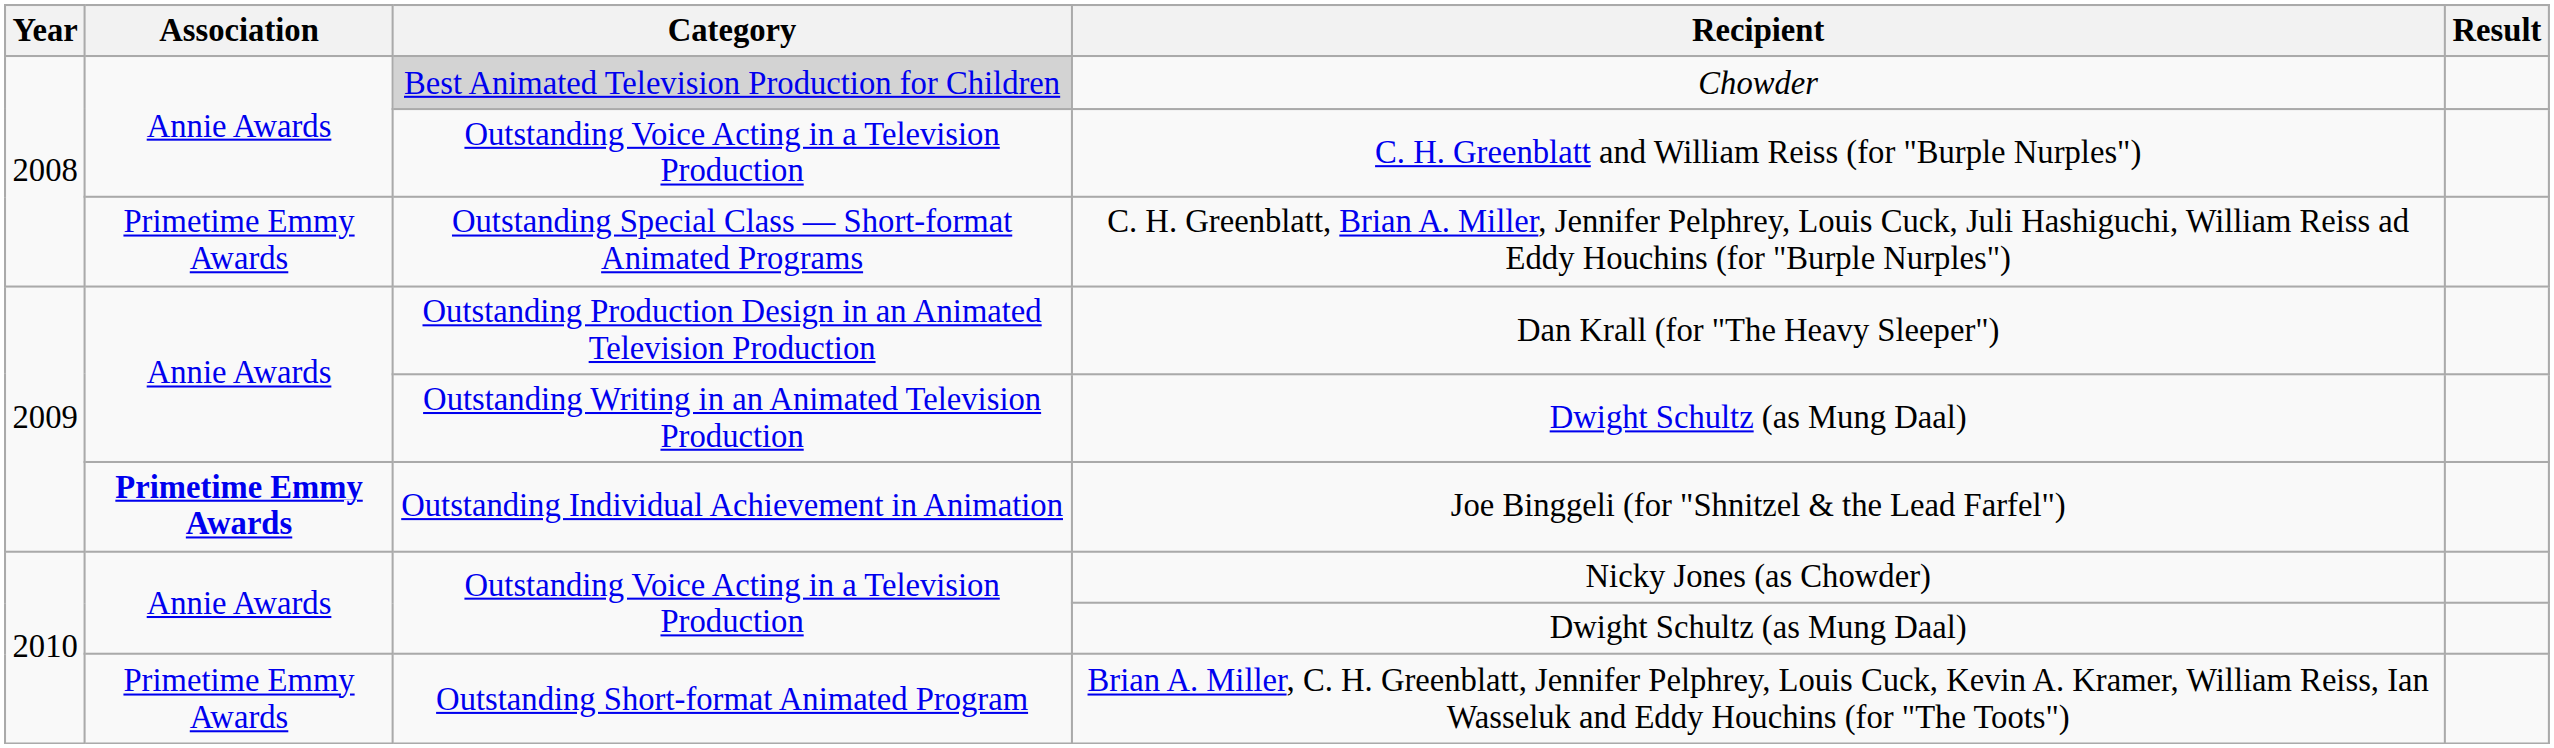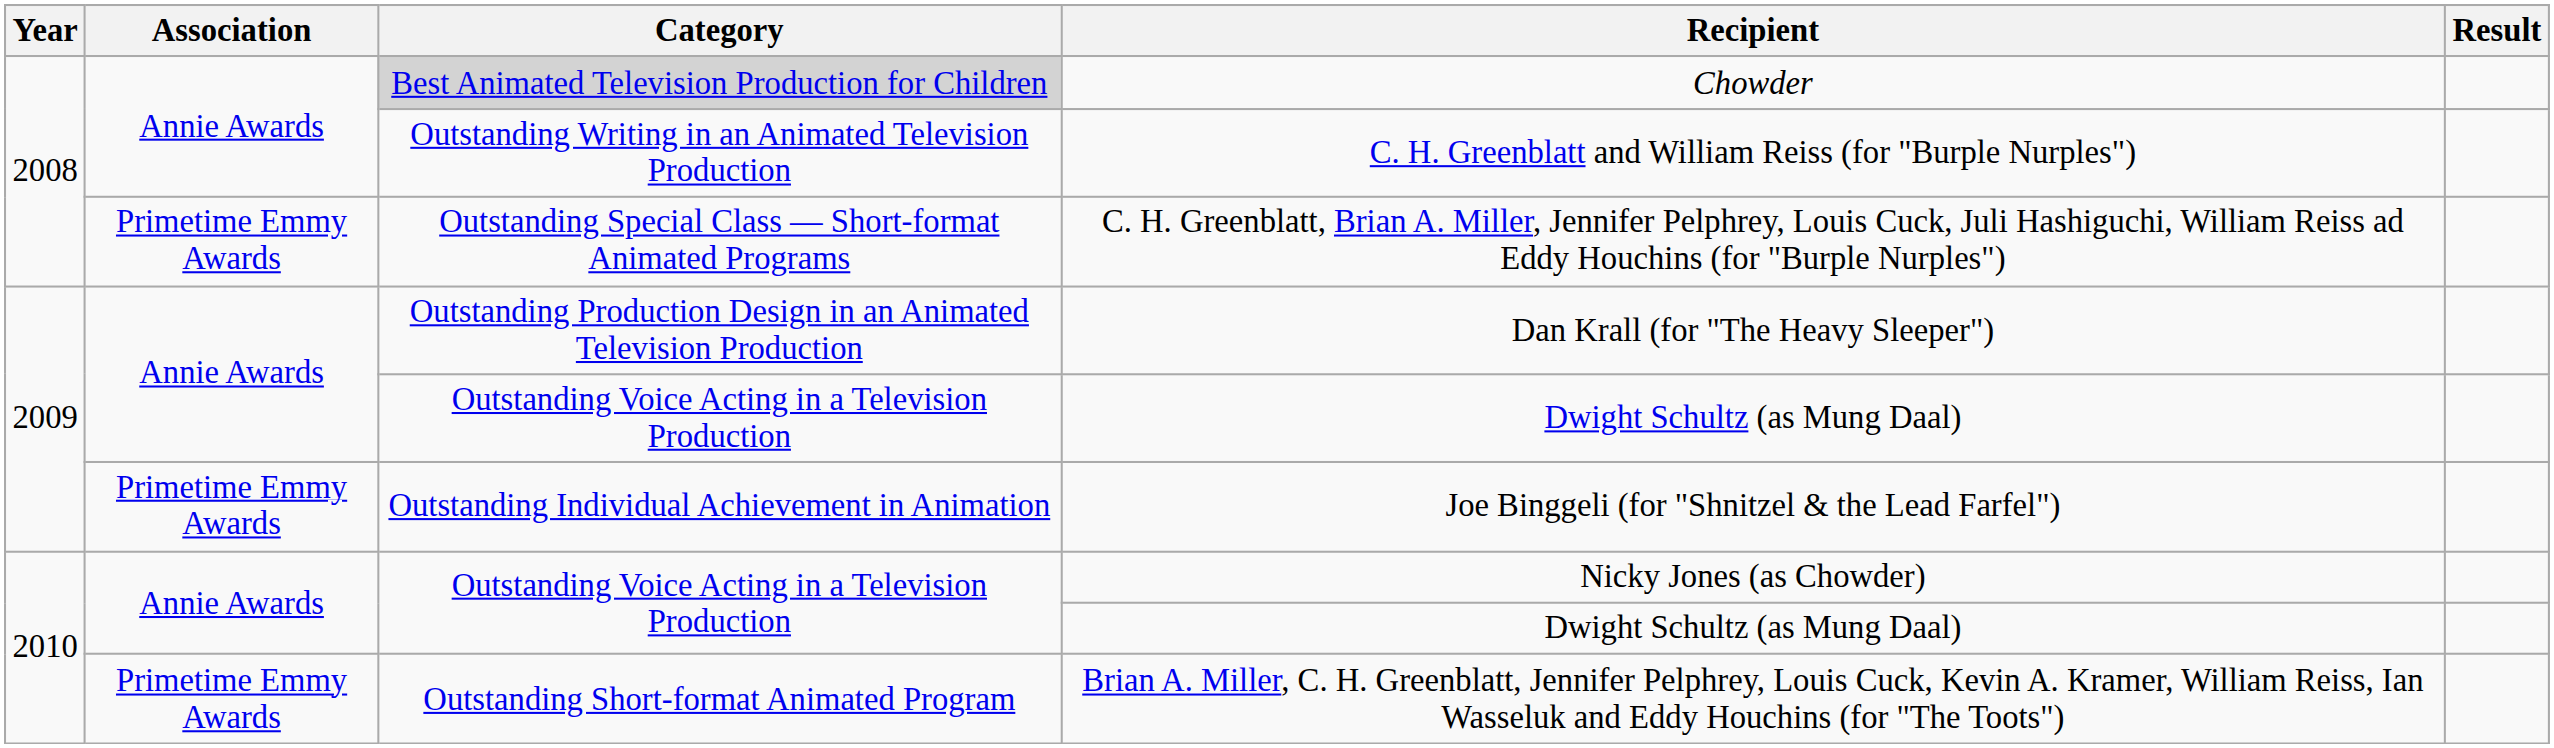 <table class="wikitable plainrowheaders" style="text-align:center;">
 <tr>
 <th>Year</th>
 <th>Association</th>
 <th>Category</th>
 <th>Recipient</th>
 <th>Result</th>
 </tr>
 <tr>
 <td rowspan="3">2008</td>
 <td rowspan="2"><a href='#'>Annie Awards</a></td>
 <td style="background: lightgrey;"><a href='#'>Best Animated Television Production for Children</a></td>
 <td><em>Chowder</em></td>
 <td></td>
 </tr>
 <tr>
-<td><a href='#'>Outstanding Voice Acting in a Television Production</a></td>
+<td><a href='#'>Outstanding Writing in an Animated Television Production</a></td>
 <td><a href='#'>C. H. Greenblatt</a> and William Reiss (for "Burple Nurples")</td>
 <td></td>
 </tr>
 <tr>
 <td><a href='#'>Primetime Emmy Awards</a></td>
 <td><a href='#'>Outstanding Special Class — Short-format Animated Programs</a></td>
 <td>C. H. Greenblatt, <a href='#'>Brian A. Miller</a>, Jennifer Pelphrey, Louis Cuck, Juli Hashiguchi, William Reiss ad Eddy Houchins (for "Burple Nurples")</td>
 <td></td>
 </tr>
 <tr>
 <td rowspan="3">2009</td>
 <td rowspan="2"><a href='#'>Annie Awards</a></td>
 <td><a href='#'>Outstanding Production Design in an Animated Television Production</a></td>
 <td>Dan Krall (for "The Heavy Sleeper")</td>
 <td></td>
 </tr>
 <tr>
-<td><a href='#'>Outstanding Writing in an Animated Television Production</a></td>
+<td><a href='#'>Outstanding Voice Acting in a Television Production</a></td>
 <td><a href='#'>Dwight Schultz</a> (as Mung Daal)</td>
 <td></td>
 </tr>
 <tr>
-<td><strong><a href='#'>Primetime Emmy Awards</a></strong></td>
+<td><a href='#'>Primetime Emmy Awards</a></td>
 <td><a href='#'>Outstanding Individual Achievement in Animation</a></td>
 <td>Joe Binggeli (for "Shnitzel & the Lead Farfel")</td>
 <td></td>
 </tr>
 <tr>
 <td rowspan="3">2010</td>
 <td rowspan="2"><a href='#'>Annie Awards</a></td>
 <td rowspan="2"><a href='#'>Outstanding Voice Acting in a Television Production</a></td>
 <td>Nicky Jones (as Chowder)</td>
 <td></td>
 </tr>
 <tr>
 <td>Dwight Schultz (as Mung Daal)</td>
 <td></td>
 </tr>
 <tr>
 <td><a href='#'>Primetime Emmy Awards</a></td>
 <td><a href='#'>Outstanding Short-format Animated Program</a></td>
 <td><a href='#'>Brian A. Miller</a>, C. H. Greenblatt, Jennifer Pelphrey, Louis Cuck, Kevin A. Kramer, William Reiss, Ian Wasseluk and Eddy Houchins (for "The Toots")</td>
 <td></td>
 </tr>
 </table>
